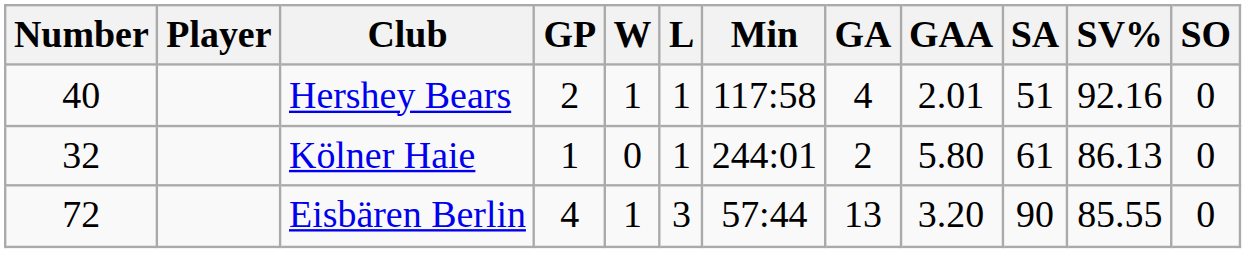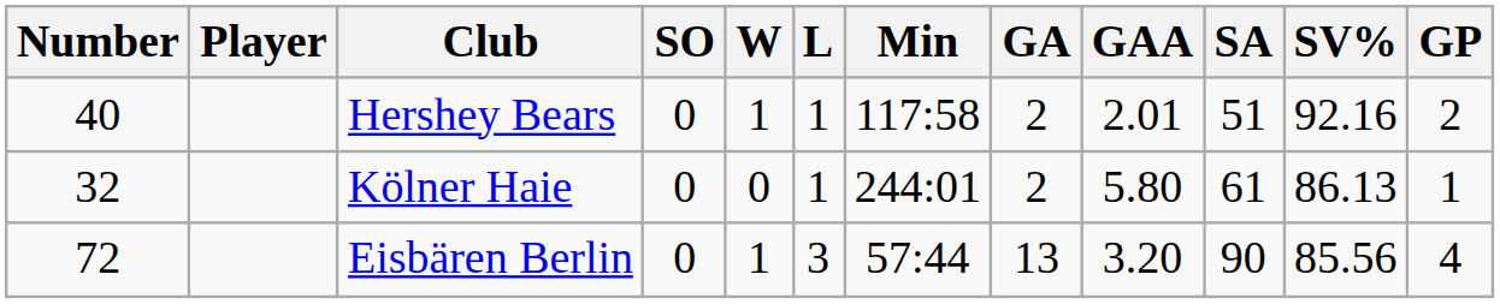 <table class="wikitable sortable" style="text-align: center;">
 <tr>
 <th>Number</th>
 <th>Player</th>
 <th>Club</th>
-<th>GP</th>
+<th>SO</th>
 <th>W</th>
 <th>L</th>
 <th>Min</th>
 <th>GA</th>
 <th>GAA</th>
 <th>SA</th>
 <th>SV%</th>
-<th>SO</th>
+<th>GP</th>
 </tr>
 <tr>
 <td>40</td>
 <td align=left></td>
 <td align=left> <a href='#'>Hershey Bears</a></td>
-<td>2</td>
+<td>0</td>
 <td>1</td>
 <td>1</td>
 <td>117:58</td>
-<td>4</td>
+<td>2</td>
 <td>2.01</td>
 <td>51</td>
 <td>92.16</td>
-<td>0</td>
+<td>2</td>
 </tr>
 <tr>
 <td>32</td>
 <td align=left></td>
 <td align=left> <a href='#'>Kölner Haie</a></td>
-<td>1</td>
+<td>0</td>
 <td>0</td>
 <td>1</td>
 <td>244:01</td>
 <td>2</td>
 <td>5.80</td>
 <td>61</td>
 <td>86.13</td>
-<td>0</td>
+<td>1</td>
 </tr>
 <tr>
 <td>72</td>
 <td align=left></td>
 <td align=left> <a href='#'>Eisbären Berlin</a></td>
-<td>4</td>
+<td>0</td>
 <td>1</td>
 <td>3</td>
 <td>57:44</td>
 <td>13</td>
 <td>3.20</td>
 <td>90</td>
-<td>85.55</td>
-<td>0</td>
+<td>85.56</td>
+<td>4</td>
 </tr>
 </table>
